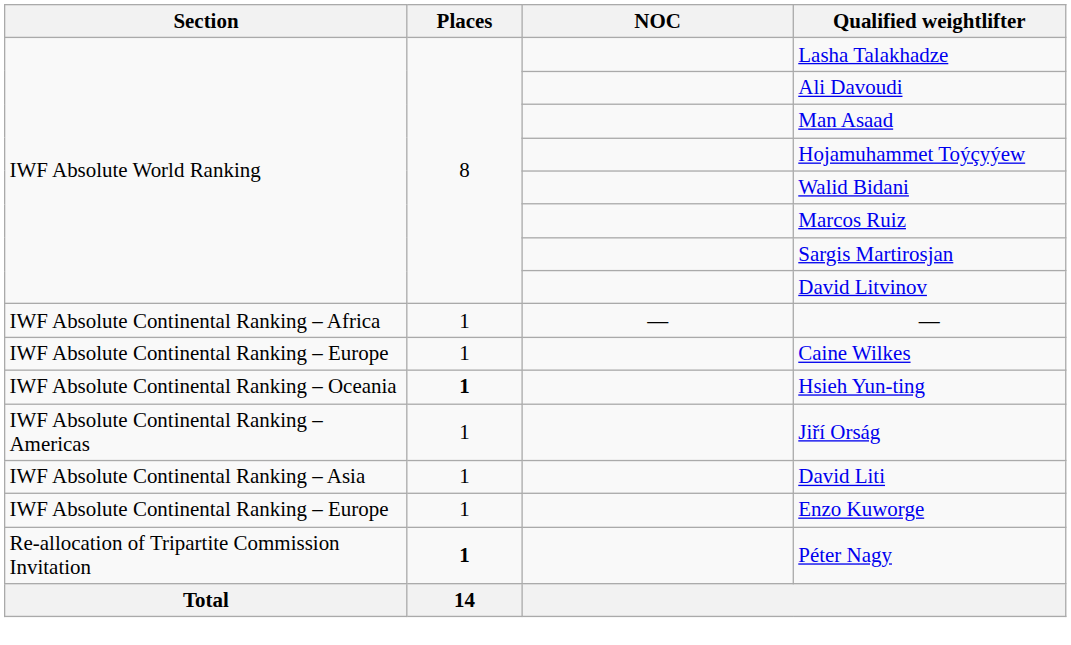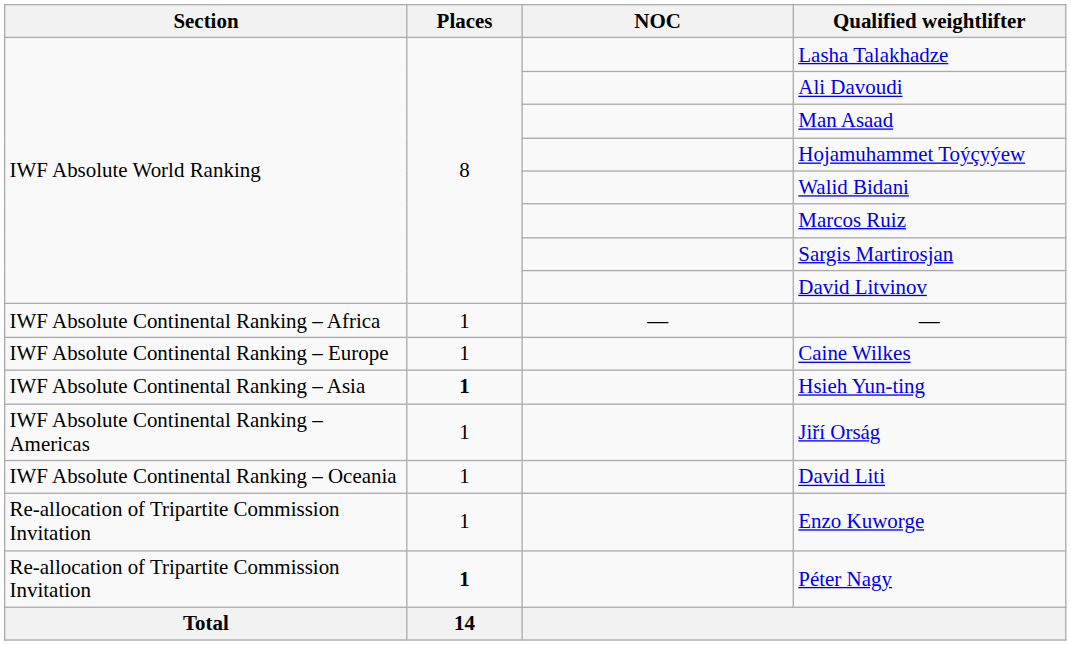 <table class="wikitable">
 <tr>
 <th width=300>Section</th>
 <th width=80>Places</th>
 <th width=200>NOC</th>
 <th width=200>Qualified weightlifter</th>
 </tr>
 <tr>
 <td rowspan=8>IWF Absolute World Ranking</td>
 <td rowspan=8 align=center>8</td>
 <td></td>
 <td><a href='#'>Lasha Talakhadze</a></td>
 </tr>
 <tr>
 <td></td>
 <td><a href='#'>Ali Davoudi</a></td>
 </tr>
 <tr>
 <td></td>
 <td><a href='#'>Man Asaad</a></td>
 </tr>
 <tr>
 <td></td>
 <td><a href='#'>Hojamuhammet Toýçyýew</a></td>
 </tr>
 <tr>
 <td></td>
 <td><a href='#'>Walid Bidani</a></td>
 </tr>
 <tr>
 <td></td>
 <td><a href='#'>Marcos Ruiz</a></td>
 </tr>
 <tr>
 <td></td>
 <td><a href='#'>Sargis Martirosjan</a></td>
 </tr>
 <tr>
 <td></td>
 <td><a href='#'>David Litvinov</a></td>
 </tr>
 <tr>
 <td>IWF Absolute Continental Ranking – Africa</td>
 <td align=center>1</td>
 <td align=center>—</td>
 <td align=center>—</td>
 </tr>
 <tr>
 <td>IWF Absolute Continental Ranking – Europe</td>
 <td align=center>1</td>
 <td></td>
 <td><a href='#'>Caine Wilkes</a></td>
 </tr>
 <tr>
-<td>IWF Absolute Continental Ranking – Oceania</td>
+<td>IWF Absolute Continental Ranking – Asia</td>
 <td align=center><strong>1</strong></td>
 <td></td>
 <td><a href='#'>Hsieh Yun-ting</a></td>
 </tr>
 <tr>
 <td>IWF Absolute Continental Ranking – Americas</td>
 <td align=center>1</td>
 <td></td>
 <td><a href='#'>Jiří Orság</a></td>
 </tr>
 <tr>
-<td>IWF Absolute Continental Ranking – Asia</td>
+<td>IWF Absolute Continental Ranking – Oceania</td>
 <td align=center>1</td>
 <td></td>
 <td><a href='#'>David Liti</a></td>
 </tr>
 <tr>
-<td>IWF Absolute Continental Ranking – Europe</td>
+<td>Re-allocation of Tripartite Commission Invitation</td>
 <td align=center>1</td>
 <td></td>
 <td><a href='#'>Enzo Kuworge</a></td>
 </tr>
 <tr>
 <td>Re-allocation of Tripartite Commission Invitation</td>
 <td align=center><strong>1</strong></td>
 <td></td>
 <td><a href='#'>Péter Nagy</a></td>
 </tr>
 <tr>
 <th>Total</th>
 <th>14</th>
 <th colspan=2></th>
 </tr>
 </table>
